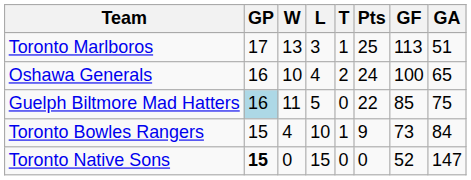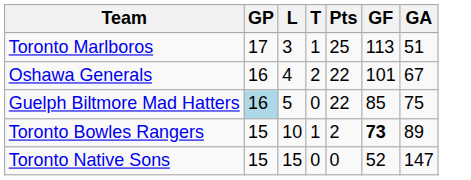 <table class="wikitable">
 <tr>
 <th>Team</th>
 <th>GP</th>
-<th>W</th>
 <th>L</th>
 <th>T</th>
 <th>Pts</th>
 <th>GF</th>
 <th>GA</th>
 </tr>
 <tr>
 <td><a href='#'>Toronto Marlboros</a></td>
 <td>17</td>
-<td>13</td>
 <td>3</td>
 <td>1</td>
 <td>25</td>
 <td>113</td>
 <td>51</td>
 </tr>
 <tr>
 <td><a href='#'>Oshawa Generals</a></td>
 <td>16</td>
-<td>10</td>
 <td>4</td>
 <td>2</td>
-<td>24</td>
-<td>100</td>
-<td>65</td>
+<td>22</td>
+<td>101</td>
+<td>67</td>
 </tr>
 <tr>
 <td><a href='#'>Guelph Biltmore Mad Hatters</a></td>
 <td style="background: lightblue;">16</td>
-<td>11</td>
 <td>5</td>
 <td>0</td>
 <td>22</td>
 <td>85</td>
 <td>75</td>
 </tr>
 <tr>
 <td><a href='#'>Toronto Bowles Rangers</a></td>
 <td>15</td>
-<td>4</td>
 <td>10</td>
 <td>1</td>
-<td>9</td>
-<td>73</td>
-<td>84</td>
+<td>2</td>
+<td><strong>73</strong></td>
+<td>89</td>
 </tr>
 <tr>
 <td><a href='#'>Toronto Native Sons</a></td>
-<td><strong>15</strong></td>
-<td>0</td>
+<td>15</td>
 <td>15</td>
 <td>0</td>
 <td>0</td>
 <td>52</td>
 <td>147</td>
 </tr>
 </table>
